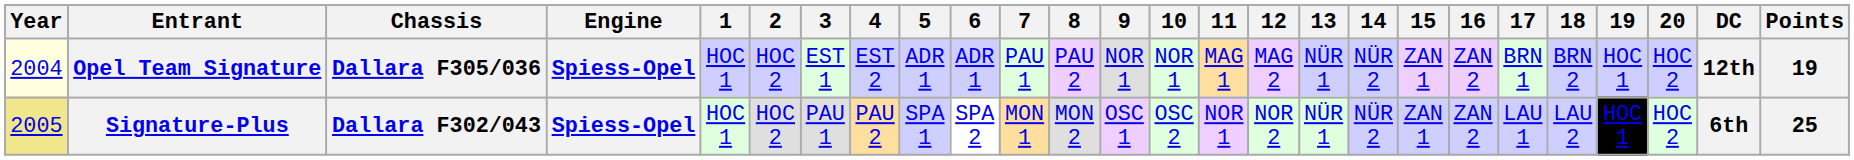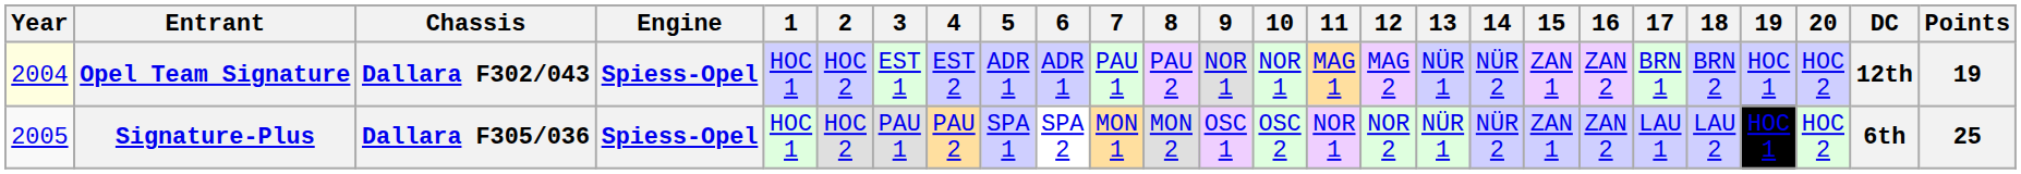 <table class="wikitable" style="text-align:center; font-size:85%">
 <tr>
 <th>Year</th>
 <th>Entrant</th>
 <th>Chassis</th>
 <th>Engine</th>
 <th>1</th>
 <th>2</th>
 <th>3</th>
 <th>4</th>
 <th>5</th>
 <th>6</th>
 <th>7</th>
 <th>8</th>
 <th>9</th>
 <th>10</th>
 <th>11</th>
 <th>12</th>
 <th>13</th>
 <th>14</th>
 <th>15</th>
 <th>16</th>
 <th>17</th>
 <th>18</th>
 <th>19</th>
 <th>20</th>
 <th>DC</th>
 <th>Points</th>
 </tr>
 <tr>
 <td style="background: lightyellow;"><a href='#'>2004</a></td>
 <th nowrap><a href='#'>Opel Team Signature</a></th>
-<th nowrap><a href='#'>Dallara</a> F305/036</th>
+<th nowrap><a href='#'>Dallara</a> F302/043</th>
 <th nowrap><a href='#'>Spiess-Opel</a></th>
 <td style="background:#CFCFFF;"><a href='#'>HOC<br>1</a><br></td>
 <td style="background:#CFCFFF;"><a href='#'>HOC<br>2</a><br></td>
 <td style="background:#DFFFDF;"><a href='#'>EST<br>1</a><br></td>
 <td style="background:#CFCFFF;"><a href='#'>EST<br>2</a><br></td>
 <td style="background:#CFCFFF;"><a href='#'>ADR<br>1</a><br></td>
 <td style="background:#CFCFFF;"><a href='#'>ADR<br>1</a><br></td>
 <td style="background:#DFFFDF;"><a href='#'>PAU<br>1</a><br></td>
 <td style="background:#EFCFFF;"><a href='#'>PAU<br>2</a><br></td>
 <td style="background:#DFDFDF;"><a href='#'>NOR<br>1</a><br></td>
 <td style="background:#DFFFDF;"><a href='#'>NOR<br>1</a><br></td>
 <td style="background:#FFDF9F;"><a href='#'>MAG<br>1</a><br></td>
 <td style="background:#EFCFFF;"><a href='#'>MAG<br>2</a><br></td>
 <td style="background:#CFCFFF;"><a href='#'>NÜR<br>1</a><br></td>
 <td style="background:#CFCFFF;"><a href='#'>NÜR<br>2</a><br></td>
 <td style="background:#EFCFFF;"><a href='#'>ZAN<br>1</a><br></td>
 <td style="background:#EFCFFF;"><a href='#'>ZAN<br>2</a><br></td>
 <td style="background:#DFFFDF;"><a href='#'>BRN<br>1</a><br></td>
 <td style="background:#CFCFFF;"><a href='#'>BRN<br>2</a><br></td>
 <td style="background:#CFCFFF;"><a href='#'>HOC<br>1</a><br></td>
 <td style="background:#CFCFFF;"><a href='#'>HOC<br>2</a><br></td>
 <th>12th</th>
 <th>19</th>
 </tr>
 <tr>
-<td style="background: khaki;"><a href='#'>2005</a></td>
+<td><a href='#'>2005</a></td>
 <th nowrap><a href='#'>Signature-Plus</a></th>
-<th nowrap><a href='#'>Dallara</a> F302/043</th>
+<th nowrap><a href='#'>Dallara</a> F305/036</th>
 <th nowrap><a href='#'>Spiess-Opel</a></th>
 <td style="background:#DFFFDF;"><a href='#'>HOC<br>1</a><br></td>
 <td style="background:#DFDFDF;"><a href='#'>HOC<br>2</a><br></td>
 <td style="background:#DFDFDF;"><a href='#'>PAU<br>1</a><br></td>
 <td style="background:#FFDF9F;"><a href='#'>PAU<br>2</a><br></td>
 <td style="background:#CFCFFF;"><a href='#'>SPA<br>1</a><br></td>
 <td style="background:#FFFFFF;"><a href='#'>SPA<br>2</a><br></td>
 <td style="background:#FFDF9F;"><a href='#'>MON<br>1</a><br></td>
 <td style="background:#DFDFDF;"><a href='#'>MON<br>2</a><br></td>
 <td style="background:#EFCFFF;"><a href='#'>OSC<br>1</a><br></td>
 <td style="background:#DFFFDF;"><a href='#'>OSC<br>2</a><br></td>
 <td style="background:#EFCFFF;"><a href='#'>NOR<br>1</a><br></td>
 <td style="background:#DFFFDF;"><a href='#'>NOR<br>2</a><br></td>
 <td style="background:#DFFFDF;"><a href='#'>NÜR<br>1</a><br></td>
 <td style="background:#CFCFFF;"><a href='#'>NÜR<br>2</a><br></td>
 <td style="background:#CFCFFF;"><a href='#'>ZAN<br>1</a><br></td>
 <td style="background:#CFCFFF;"><a href='#'>ZAN<br>2</a><br></td>
 <td style="background:#CFCFFF;"><a href='#'>LAU<br>1</a><br></td>
 <td style="background:#CFCFFF;"><a href='#'>LAU<br>2</a><br></td>
 <td style="background:#000000; color:white"><a href='#'><span>HOC<br>1</span></a><br></td>
 <td style="background:#DFFFDF;"><a href='#'>HOC<br>2</a><br></td>
 <th>6th</th>
 <th>25</th>
 </tr>
 </table>
